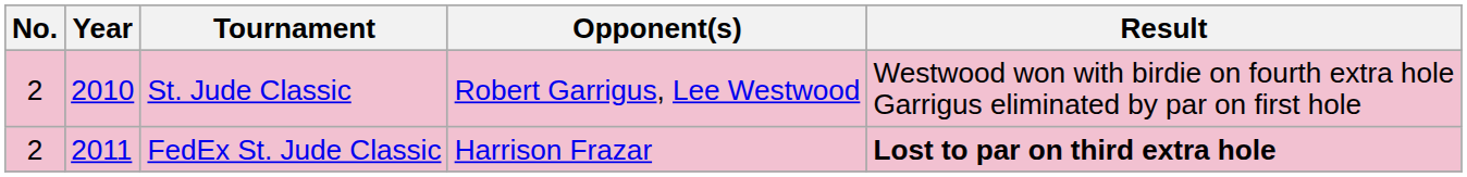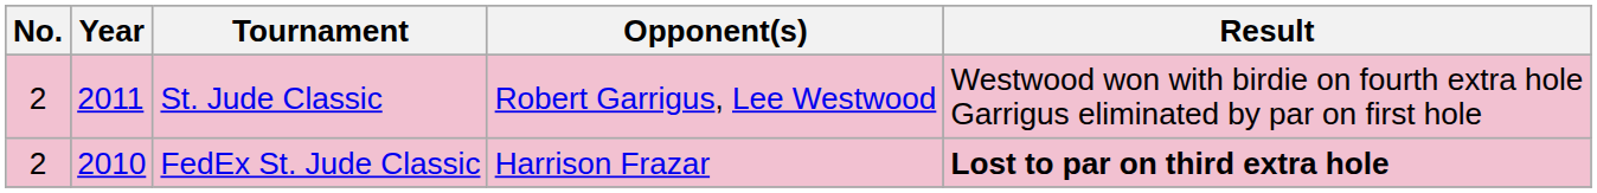 <table class="wikitable" style="font-size:95%;">
 <tr>
 <th>No.</th>
 <th>Year</th>
 <th>Tournament</th>
 <th>Opponent(s)</th>
 <th>Result</th>
 </tr>
 <tr style="background:#F2C1D1;">
 <td align=center>2</td>
-<td><a href='#'>2010</a></td>
+<td><a href='#'>2011</a></td>
 <td><a href='#'>St. Jude Classic</a></td>
 <td> <a href='#'>Robert Garrigus</a>,  <a href='#'>Lee Westwood</a></td>
 <td>Westwood won with birdie on fourth extra hole<br>Garrigus eliminated by par on first hole</td>
 </tr>
 <tr style="background:#F2C1D1;">
 <td align=center>2</td>
-<td><a href='#'>2011</a></td>
+<td><a href='#'>2010</a></td>
 <td><a href='#'>FedEx St. Jude Classic</a></td>
 <td> <a href='#'>Harrison Frazar</a></td>
 <td><strong>Lost to par on third extra hole</strong></td>
 </tr>
 </table>
